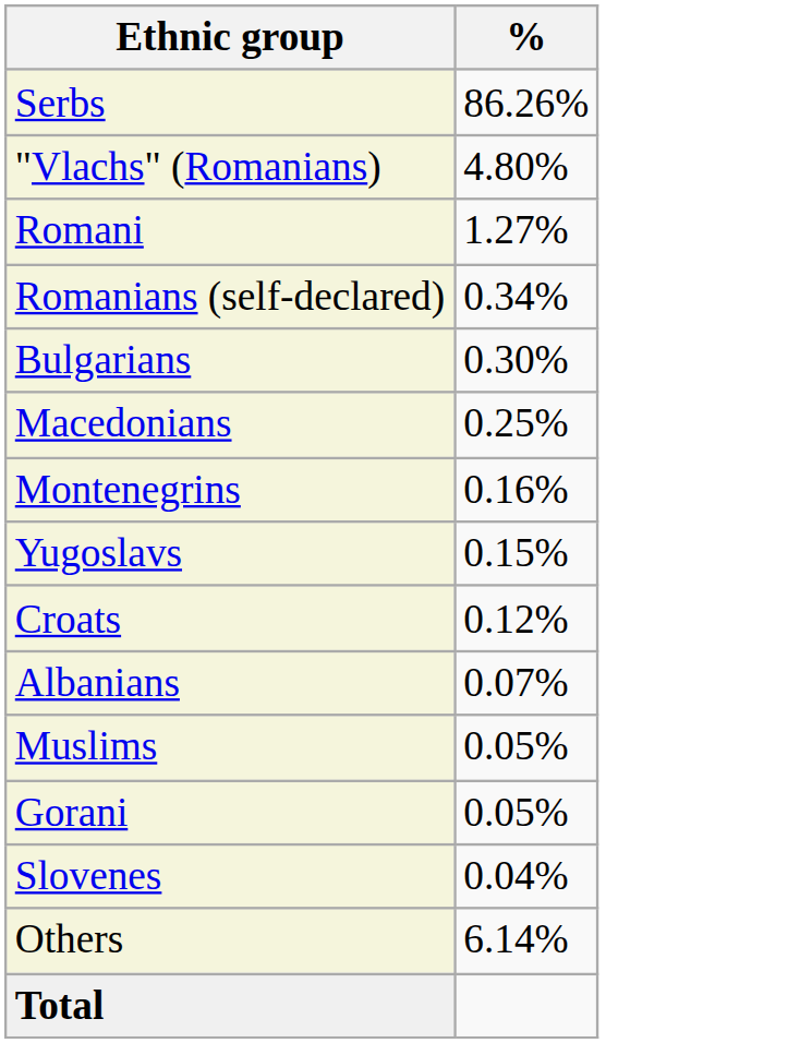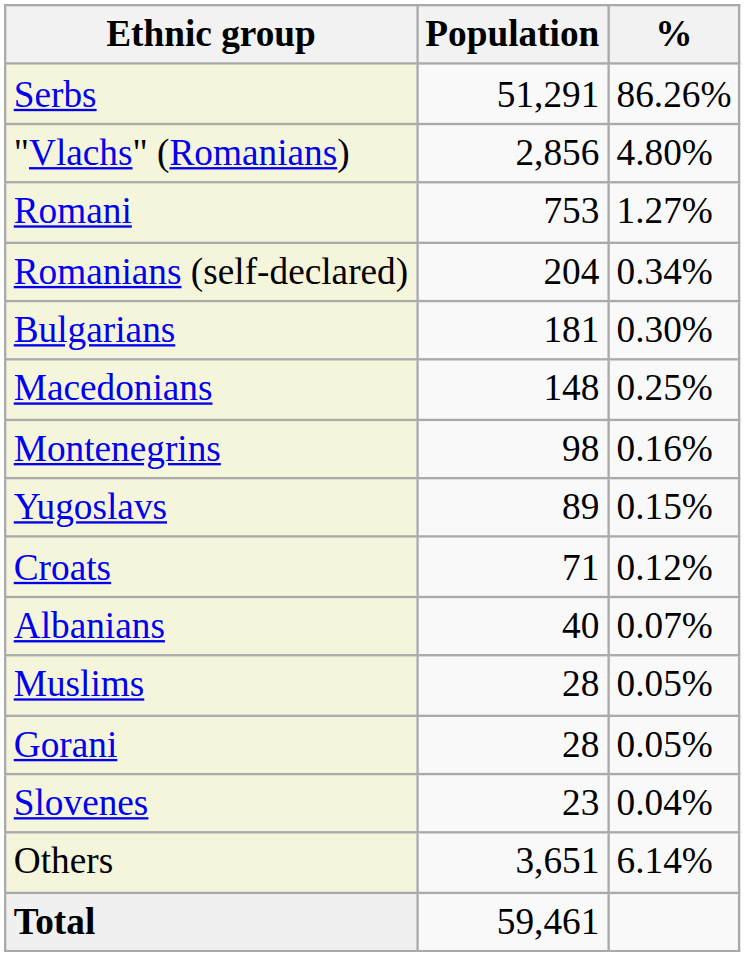 <table class="wikitable">
 <tr>
 <th>Ethnic group</th>
+<th>Population</th>
 <th>%</th>
 </tr>
 <tr>
 <td style="background:#F5F5DC;"><a href='#'>Serbs</a></td>
+<td align="right">51,291</td>
 <td>86.26%</td>
 </tr>
 <tr>
 <td style="background:#F5F5DC;">"<a href='#'>Vlachs</a>" (<a href='#'>Romanians</a>)</td>
+<td align="right">2,856</td>
 <td>4.80%</td>
 </tr>
 <tr>
 <td style="background:#F5F5DC;"><a href='#'>Romani</a></td>
+<td align="right">753</td>
 <td>1.27%</td>
 </tr>
 <tr>
 <td style="background:#F5F5DC;"><a href='#'>Romanians</a> (self-declared)</td>
+<td align="right">204</td>
 <td>0.34%</td>
 </tr>
 <tr>
 <td style="background:#F5F5DC;"><a href='#'>Bulgarians</a></td>
+<td align="right">181</td>
 <td>0.30%</td>
 </tr>
 <tr>
 <td style="background:#F5F5DC;"><a href='#'>Macedonians</a></td>
+<td align="right">148</td>
 <td>0.25%</td>
 </tr>
 <tr>
 <td style="background:#F5F5DC;"><a href='#'>Montenegrins</a></td>
+<td align="right">98</td>
 <td>0.16%</td>
 </tr>
 <tr>
 <td style="background:#F5F5DC;"><a href='#'>Yugoslavs</a></td>
+<td align="right">89</td>
 <td>0.15%</td>
 </tr>
 <tr>
 <td style="background:#F5F5DC;"><a href='#'>Croats</a></td>
+<td align="right">71</td>
 <td>0.12%</td>
 </tr>
 <tr>
 <td style="background:#F5F5DC;"><a href='#'>Albanians</a></td>
+<td align="right">40</td>
 <td>0.07%</td>
 </tr>
 <tr>
 <td style="background:#F5F5DC;"><a href='#'>Muslims</a></td>
+<td align="right">28</td>
 <td>0.05%</td>
 </tr>
 <tr>
 <td style="background:#F5F5DC;"><a href='#'>Gorani</a></td>
+<td align="right">28</td>
 <td>0.05%</td>
 </tr>
 <tr>
 <td style="background:#F5F5DC;"><a href='#'>Slovenes</a></td>
+<td align="right">23</td>
 <td>0.04%</td>
 </tr>
 <tr>
 <td style="background:#F5F5DC;">Others</td>
+<td align="right">3,651</td>
 <td>6.14%</td>
 </tr>
 <tr>
 <td style="background:#F0F0F0;"><strong>Total</strong></td>
+<td align="right">59,461</td>
 <td></td>
 </tr>
 </table>
